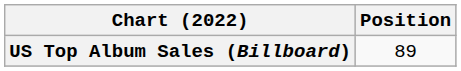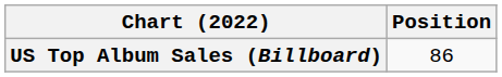 <table class="wikitable sortable plainrowheaders" style="text-align:center">
 <tr>
 <th scope="col">Chart (2022)</th>
 <th scope="col">Position</th>
 </tr>
 <tr>
 <th scope="row">US Top Album Sales (<em>Billboard</em>)</th>
-<td>89</td>
+<td>86</td>
 </tr>
 </table>
